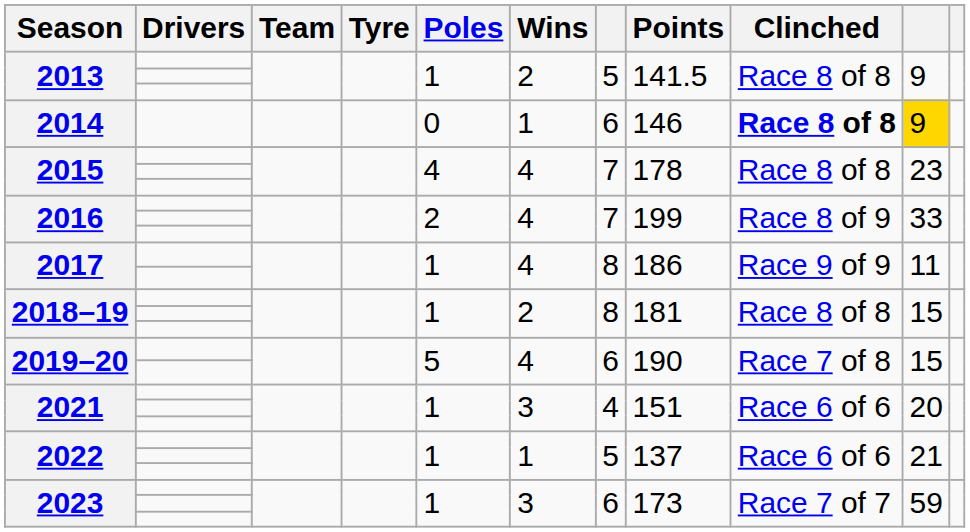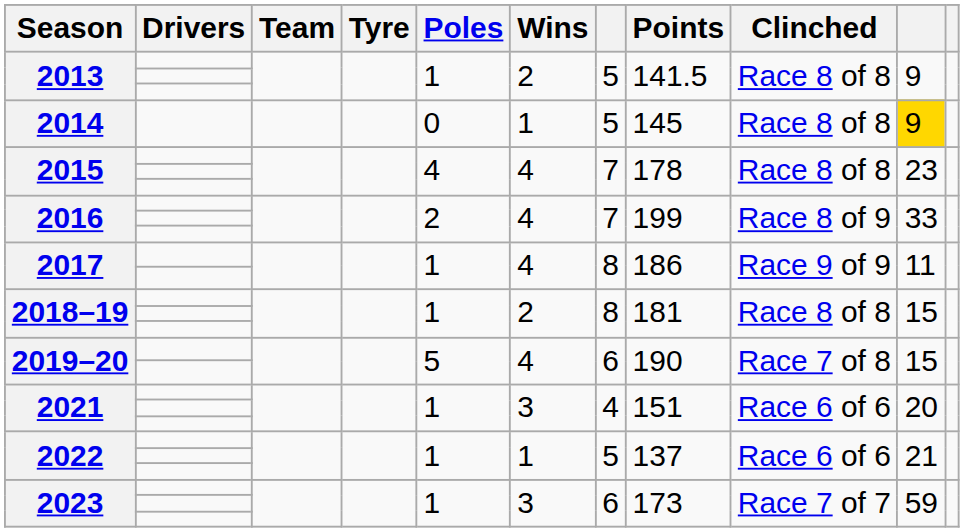 <table class="wikitable sortable plainrowheaders";>
 <tr>
 <th scope=col>Season</th>
 <th scope=col>Drivers</th>
 <th scope=col>Team</th>
 <th scope=col>Tyre</th>
 <th scope=col><a href='#'>Poles</a></th>
 <th scope=col>Wins</th>
 <th scope=col></th>
 <th scope=col>Points</th>
 <th scope=col>Clinched</th>
 <th scope=col></th>
 <th scope=col class=unsortable></th>
 </tr>
 <tr>
 <th scope=row style="text-align: center;" rowspan=3><a href='#'>2013</a></th>
 <td></td>
 <td rowspan=3></td>
 <td rowspan=3></td>
 <td rowspan=3>1</td>
 <td rowspan=3>2</td>
 <td rowspan=3>5</td>
 <td rowspan=3>141.5</td>
 <td rowspan=3><a href='#'>Race 8</a> of 8</td>
 <td rowspan=3>9</td>
 <td rowspan=3 style="text-align:center;"></td>
 </tr>
 <tr>
 <td></td>
 </tr>
 <tr>
 <td></td>
 </tr>
 <tr>
 <th scope=row style="text-align: center;"><a href='#'>2014</a></th>
 <td></td>
 <td></td>
 <td></td>
 <td>0</td>
 <td>1</td>
-<td>6</td>
-<td>146</td>
-<td><strong><a href='#'>Race 8</a> of 8</strong></td>
+<td>5</td>
+<td>145</td>
+<td><a href='#'>Race 8</a> of 8</td>
 <td style="background: gold;">9</td>
 <td style="text-align:center;"></td>
 </tr>
 <tr>
 <th scope=row style="text-align: center;" rowspan=3><a href='#'>2015</a></th>
 <td></td>
 <td rowspan=3></td>
 <td rowspan=3></td>
 <td rowspan=3>4</td>
 <td rowspan=3>4</td>
 <td rowspan=3>7</td>
 <td rowspan=3>178</td>
 <td rowspan=3><a href='#'>Race 8</a> of 8</td>
 <td rowspan=3>23</td>
 <td rowspan=3 style="text-align:center;"></td>
 </tr>
 <tr>
 <td></td>
 </tr>
 <tr>
 <td></td>
 </tr>
 <tr>
 <th scope=row style="text-align: center;" rowspan=3><a href='#'>2016</a></th>
 <td></td>
 <td rowspan=3></td>
 <td rowspan=3></td>
 <td rowspan=3>2</td>
 <td rowspan=3>4</td>
 <td rowspan=3>7</td>
 <td rowspan=3>199</td>
 <td rowspan=3><a href='#'>Race 8</a> of 9</td>
 <td rowspan=3>33</td>
 <td rowspan=3 style="text-align:center;"></td>
 </tr>
 <tr>
 <td></td>
 </tr>
 <tr>
 <td></td>
 </tr>
 <tr>
 <th scope=row style="text-align: center;" rowspan=2><a href='#'>2017</a></th>
 <td></td>
 <td rowspan=2></td>
 <td rowspan=2></td>
 <td rowspan=2>1</td>
 <td rowspan=2>4</td>
 <td rowspan=2>8</td>
 <td rowspan=2>186</td>
 <td rowspan=2><a href='#'>Race 9</a> of 9</td>
 <td rowspan=2>11</td>
 <td rowspan=2 style="text-align:center;"></td>
 </tr>
 <tr>
 <td></td>
 </tr>
 <tr>
 <th scope=row style="text-align: center;" rowspan=3><a href='#'>2018–19</a></th>
 <td></td>
 <td rowspan=3></td>
 <td rowspan=3> </td>
 <td rowspan=3>1</td>
 <td rowspan=3>2</td>
 <td rowspan=3>8</td>
 <td rowspan=3>181</td>
 <td rowspan=3><a href='#'>Race 8</a> of 8</td>
 <td rowspan=3>15</td>
 <td rowspan=3 style="text-align:center;"></td>
 </tr>
 <tr>
 <td></td>
 </tr>
 <tr>
 <td></td>
 </tr>
 <tr>
 <th scope=row style="text-align: center;" rowspan=2><a href='#'>2019–20</a></th>
 <td></td>
 <td rowspan=2></td>
 <td rowspan=2></td>
 <td rowspan=2>5</td>
 <td rowspan=2>4</td>
 <td rowspan=2>6</td>
 <td rowspan=2>190</td>
 <td rowspan=2><a href='#'>Race 7</a> of 8</td>
 <td rowspan=2>15</td>
 <td rowspan=2 style="text-align:center;"></td>
 </tr>
 <tr>
 <td></td>
 </tr>
 <tr>
 <th scope=row style="text-align: center;" rowspan=3><a href='#'>2021</a></th>
 <td></td>
 <td rowspan=3></td>
 <td rowspan=3></td>
 <td rowspan=3>1</td>
 <td rowspan=3>3</td>
 <td rowspan=3>4</td>
 <td rowspan=3>151</td>
 <td rowspan=3><a href='#'>Race 6</a> of 6</td>
 <td rowspan=3>20</td>
 <td rowspan=3 style="text-align:center;"></td>
 </tr>
 <tr>
 <td></td>
 </tr>
 <tr>
 <td></td>
 </tr>
 <tr>
 <th scope=row style="text-align: center;" rowspan=3><a href='#'>2022</a></th>
 <td></td>
 <td rowspan=3></td>
 <td rowspan=3></td>
 <td rowspan=3>1</td>
 <td rowspan=3>1</td>
 <td rowspan=3>5</td>
 <td rowspan=3>137</td>
 <td rowspan=3><a href='#'>Race 6</a> of 6</td>
 <td rowspan=3>21</td>
 <td rowspan=3 style="text-align:center;"></td>
 </tr>
 <tr>
 <td></td>
 </tr>
 <tr>
 <td></td>
 </tr>
 <tr>
 <th scope=row style="text-align: center;" rowspan=3><a href='#'>2023</a></th>
 <td></td>
 <td rowspan=3></td>
 <td rowspan=3></td>
 <td rowspan=3>1</td>
 <td rowspan=3>3</td>
 <td rowspan=3>6</td>
 <td rowspan=3>173</td>
 <td rowspan=3><a href='#'>Race 7</a> of 7</td>
 <td rowspan=3>59</td>
 <td rowspan=3 style="text-align:center;"></td>
 </tr>
 <tr>
 <td></td>
 </tr>
 <tr>
 <td></td>
 </tr>
 </table>
